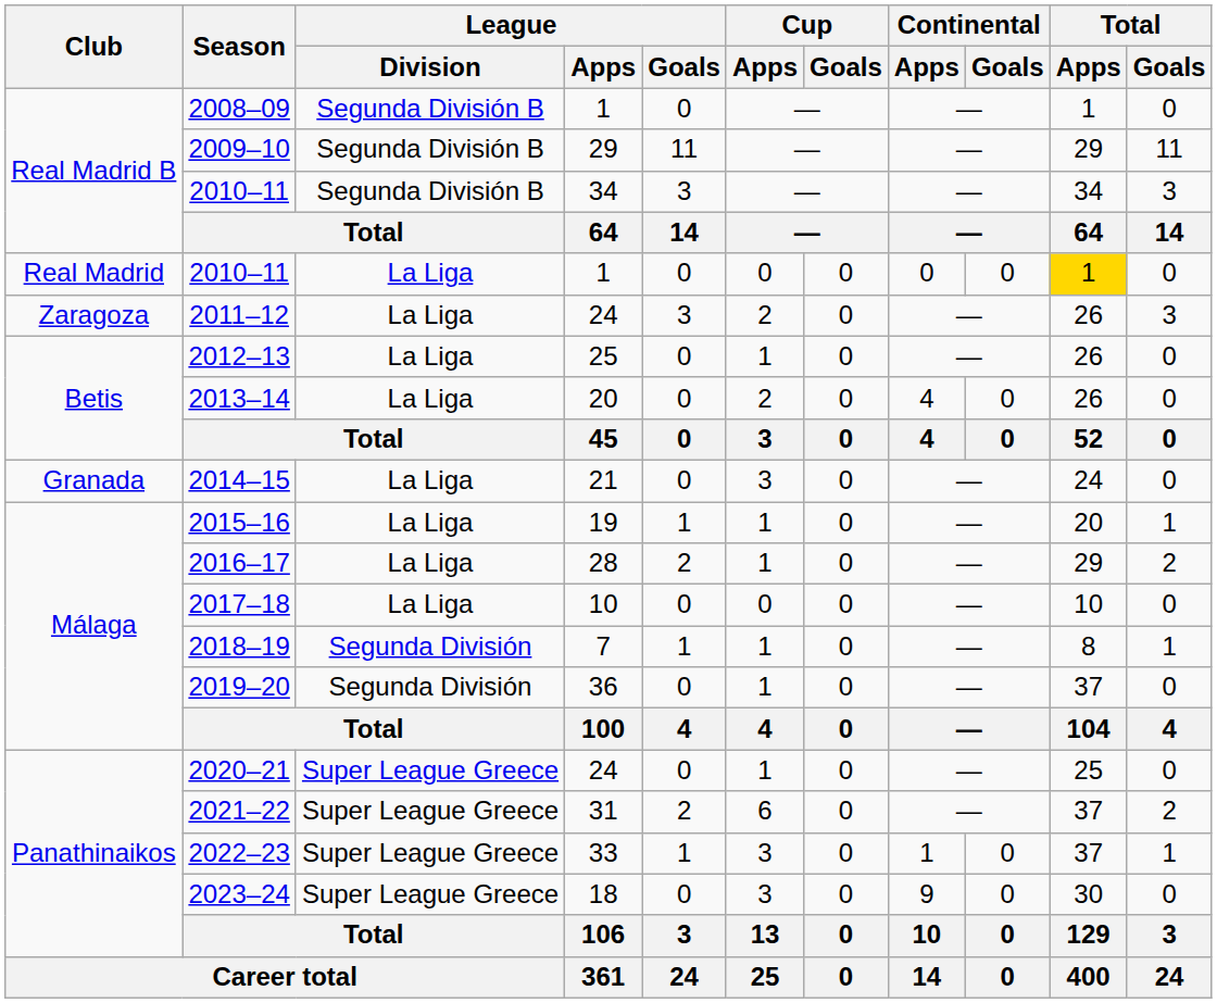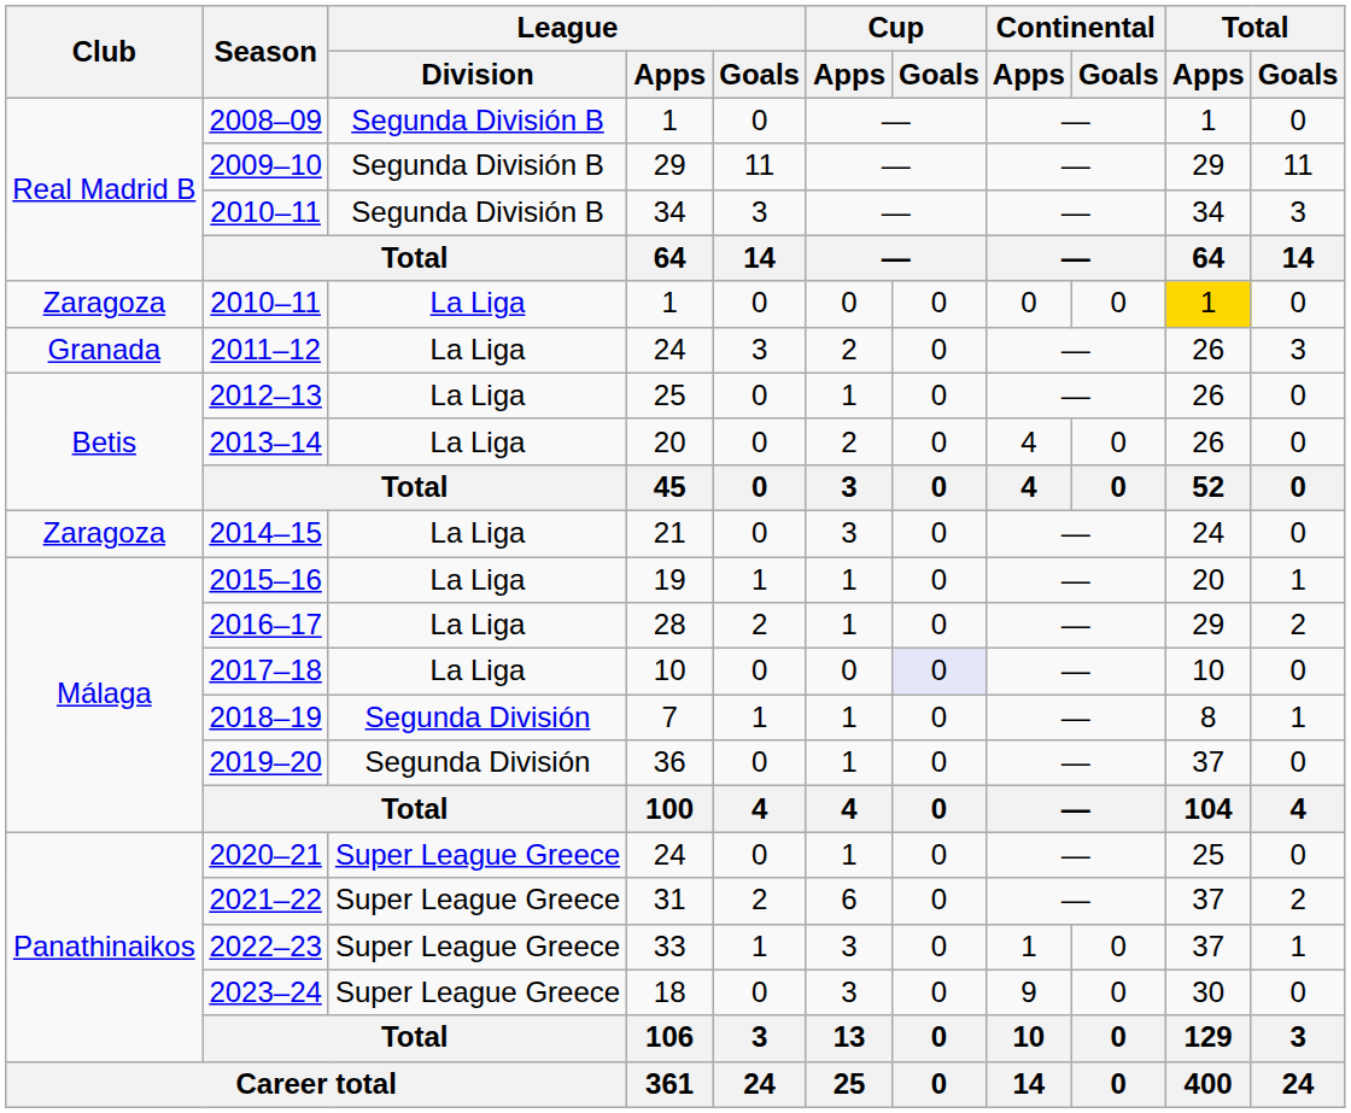 <table class="wikitable" style="text-align: center;">
 <tr>
 <th rowspan="2">Club</th>
 <th rowspan="2">Season</th>
 <th colspan="3">League</th>
 <th colspan="2">Cup</th>
 <th colspan="2">Continental</th>
 <th colspan="2">Total</th>
 </tr>
 <tr>
 <th>Division</th>
 <th>Apps</th>
 <th>Goals</th>
 <th>Apps</th>
 <th>Goals</th>
 <th>Apps</th>
 <th>Goals</th>
 <th>Apps</th>
 <th>Goals</th>
 </tr>
 <tr>
 <td rowspan="4" valign="center"><a href='#'>Real Madrid B</a></td>
 <td><a href='#'>2008–09</a></td>
 <td><a href='#'>Segunda División B</a></td>
 <td>1</td>
 <td>0</td>
 <td colspan="2">—</td>
 <td colspan="2">—</td>
 <td>1</td>
 <td>0</td>
 </tr>
 <tr>
 <td><a href='#'>2009–10</a></td>
 <td>Segunda División B</td>
 <td>29</td>
 <td>11</td>
 <td colspan="2">—</td>
 <td colspan="2">—</td>
 <td>29</td>
 <td>11</td>
 </tr>
 <tr>
 <td><a href='#'>2010–11</a></td>
 <td>Segunda División B</td>
 <td>34</td>
 <td>3</td>
 <td colspan="2">—</td>
 <td colspan="2">—</td>
 <td>34</td>
 <td>3</td>
 </tr>
 <tr>
 <th colspan="2">Total</th>
 <th>64</th>
 <th>14</th>
 <th colspan="2">—</th>
 <th colspan="2">—</th>
 <th>64</th>
 <th>14</th>
 </tr>
 <tr>
-<td><a href='#'>Real Madrid</a></td>
+<td><a href='#'>Zaragoza</a></td>
 <td><a href='#'>2010–11</a></td>
 <td><a href='#'>La Liga</a></td>
 <td>1</td>
 <td>0</td>
 <td>0</td>
 <td>0</td>
 <td>0</td>
 <td>0</td>
 <td style="background: gold;">1</td>
 <td>0</td>
 </tr>
 <tr>
-<td><a href='#'>Zaragoza</a></td>
+<td><a href='#'>Granada</a></td>
 <td><a href='#'>2011–12</a></td>
 <td>La Liga</td>
 <td>24</td>
 <td>3</td>
 <td>2</td>
 <td>0</td>
 <td colspan="2">—</td>
 <td>26</td>
 <td>3</td>
 </tr>
 <tr>
 <td rowspan="3" valign="center"><a href='#'>Betis</a></td>
 <td><a href='#'>2012–13</a></td>
 <td>La Liga</td>
 <td>25</td>
 <td>0</td>
 <td>1</td>
 <td>0</td>
 <td colspan="2">—</td>
 <td>26</td>
 <td>0</td>
 </tr>
 <tr>
 <td><a href='#'>2013–14</a></td>
 <td>La Liga</td>
 <td>20</td>
 <td>0</td>
 <td>2</td>
 <td>0</td>
 <td>4</td>
 <td>0</td>
 <td>26</td>
 <td>0</td>
 </tr>
 <tr>
 <th colspan="2">Total</th>
 <th>45</th>
 <th>0</th>
 <th>3</th>
 <th>0</th>
 <th>4</th>
 <th>0</th>
 <th>52</th>
 <th>0</th>
 </tr>
 <tr>
-<td><a href='#'>Granada</a></td>
+<td><a href='#'>Zaragoza</a></td>
 <td><a href='#'>2014–15</a></td>
 <td>La Liga</td>
 <td>21</td>
 <td>0</td>
 <td>3</td>
 <td>0</td>
 <td colspan="2">—</td>
 <td>24</td>
 <td>0</td>
 </tr>
 <tr>
 <td rowspan="6" valign="center"><a href='#'>Málaga</a></td>
 <td><a href='#'>2015–16</a></td>
 <td>La Liga</td>
 <td>19</td>
 <td>1</td>
 <td>1</td>
 <td>0</td>
 <td colspan="2">—</td>
 <td>20</td>
 <td>1</td>
 </tr>
 <tr>
 <td><a href='#'>2016–17</a></td>
 <td>La Liga</td>
 <td>28</td>
 <td>2</td>
 <td>1</td>
 <td>0</td>
 <td colspan="2">—</td>
 <td>29</td>
 <td>2</td>
 </tr>
 <tr>
 <td><a href='#'>2017–18</a></td>
 <td>La Liga</td>
 <td>10</td>
 <td>0</td>
 <td>0</td>
-<td>0</td>
+<td style="background: lavender;">0</td>
 <td colspan="2">—</td>
 <td>10</td>
 <td>0</td>
 </tr>
 <tr>
 <td><a href='#'>2018–19</a></td>
 <td><a href='#'>Segunda División</a></td>
 <td>7</td>
 <td>1</td>
 <td>1</td>
 <td>0</td>
 <td colspan="2">—</td>
 <td>8</td>
 <td>1</td>
 </tr>
 <tr>
 <td><a href='#'>2019–20</a></td>
 <td>Segunda División</td>
 <td>36</td>
 <td>0</td>
 <td>1</td>
 <td>0</td>
 <td colspan="2">—</td>
 <td>37</td>
 <td>0</td>
 </tr>
 <tr>
 <th colspan="2">Total</th>
 <th>100</th>
 <th>4</th>
 <th>4</th>
 <th>0</th>
 <th colspan="2">—</th>
 <th>104</th>
 <th>4</th>
 </tr>
 <tr>
 <td rowspan="5" valign="center"><a href='#'>Panathinaikos</a></td>
 <td><a href='#'>2020–21</a></td>
 <td><a href='#'>Super League Greece</a></td>
 <td>24</td>
 <td>0</td>
 <td>1</td>
 <td>0</td>
 <td colspan="2">—</td>
 <td>25</td>
 <td>0</td>
 </tr>
 <tr>
 <td><a href='#'>2021–22</a></td>
 <td>Super League Greece</td>
 <td>31</td>
 <td>2</td>
 <td>6</td>
 <td>0</td>
 <td colspan="2">—</td>
 <td>37</td>
 <td>2</td>
 </tr>
 <tr>
 <td><a href='#'>2022–23</a></td>
 <td>Super League Greece</td>
 <td>33</td>
 <td>1</td>
 <td>3</td>
 <td>0</td>
 <td>1</td>
 <td>0</td>
 <td>37</td>
 <td>1</td>
 </tr>
 <tr>
 <td><a href='#'>2023–24</a></td>
 <td>Super League Greece</td>
 <td>18</td>
 <td>0</td>
 <td>3</td>
 <td>0</td>
 <td>9</td>
 <td>0</td>
 <td>30</td>
 <td>0</td>
 </tr>
 <tr>
 <th colspan="2">Total</th>
 <th>106</th>
 <th>3</th>
 <th>13</th>
 <th>0</th>
 <th>10</th>
 <th>0</th>
 <th>129</th>
 <th>3</th>
 </tr>
 <tr>
 <th colspan="3">Career total</th>
 <th>361</th>
 <th>24</th>
 <th>25</th>
 <th>0</th>
 <th>14</th>
 <th>0</th>
 <th>400</th>
 <th>24</th>
 </tr>
 </table>
